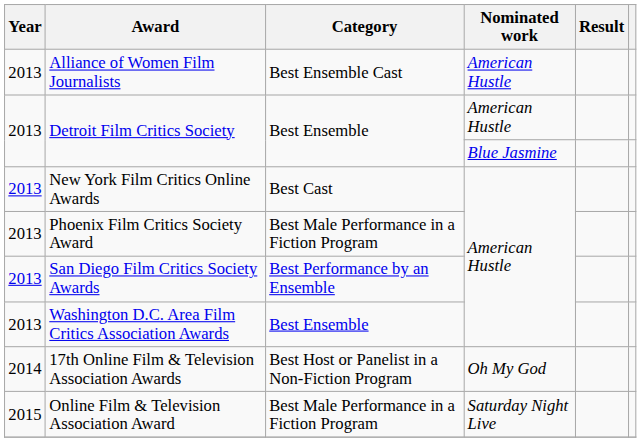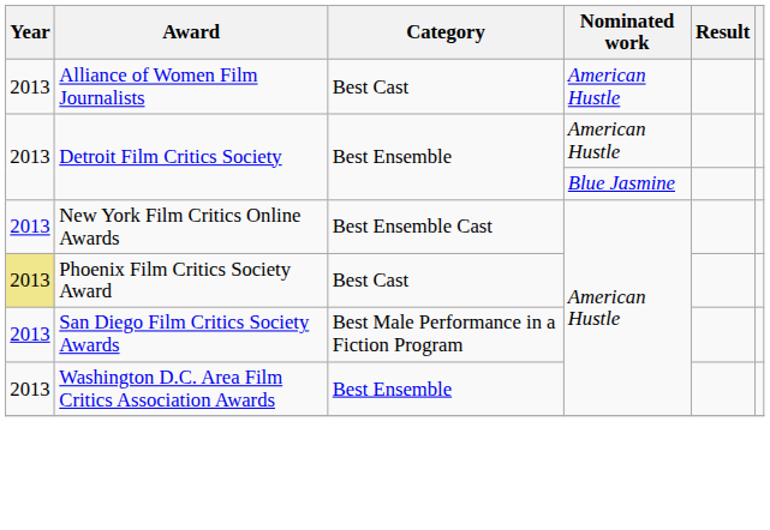 <table class="wikitable">
 <tr>
 <th>Year</th>
 <th>Award</th>
 <th>Category</th>
 <th>Nominated work</th>
 <th>Result</th>
 <th></th>
 </tr>
 <tr>
 <td>2013</td>
 <td><a href='#'>Alliance of Women Film Journalists</a></td>
-<td>Best Ensemble Cast</td>
+<td>Best Cast</td>
 <td><em><a href='#'>American Hustle</a></em></td>
 <td></td>
 <td style="text-align: center;"></td>
 </tr>
 <tr>
 <td rowspan=2>2013</td>
 <td rowspan=2><a href='#'>Detroit Film Critics Society</a></td>
 <td rowspan=2>Best Ensemble</td>
 <td><em>American Hustle</em></td>
 <td></td>
 <td style="text-align: center;"></td>
 </tr>
 <tr>
 <td><em><a href='#'>Blue Jasmine</a></em></td>
 <td></td>
 <td style="text-align: center;"></td>
 </tr>
 <tr>
 <td><a href='#'>2013</a></td>
 <td>New York Film Critics Online Awards</td>
-<td>Best Cast</td>
+<td>Best Ensemble Cast</td>
 <td rowspan=4><em>American Hustle</em></td>
 <td></td>
 <td style="text-align: center;"></td>
 </tr>
 <tr>
-<td>2013</td>
+<td style="background: khaki;">2013</td>
 <td>Phoenix Film Critics Society Award</td>
-<td>Best Male Performance in a Fiction Program</td>
+<td>Best Cast</td>
 <td></td>
 <td style="text-align: center;"></td>
 </tr>
 <tr>
 <td><a href='#'>2013</a></td>
 <td><a href='#'>San Diego Film Critics Society Awards</a></td>
-<td><a href='#'>Best Performance by an Ensemble</a></td>
+<td>Best Male Performance in a Fiction Program</td>
 <td></td>
 <td style="text-align: center;"></td>
 </tr>
 <tr>
 <td>2013</td>
 <td><a href='#'>Washington D.C. Area Film Critics Association Awards</a></td>
 <td><a href='#'>Best Ensemble</a></td>
 <td></td>
 <td style="text-align: center;"></td>
 </tr>
 <tr>
-<td>2014</td>
-<td>17th Online Film & Television Association Awards</td>
-<td>Best Host or Panelist in a Non-Fiction Program</td>
-<td><em>Oh My God</em></td>
-<td></td>
-<td style="text-align: center;"></td>
-</tr>
-<tr>
-<td>2015</td>
-<td>Online Film & Television Association Award</td>
-<td>Best Male Performance in a Fiction Program</td>
-<td><em>Saturday Night Live</em></td>
-<td></td>
-<td style="text-align: center;"></td>
-</tr>
-<tr>
 </tr>
 </table>
